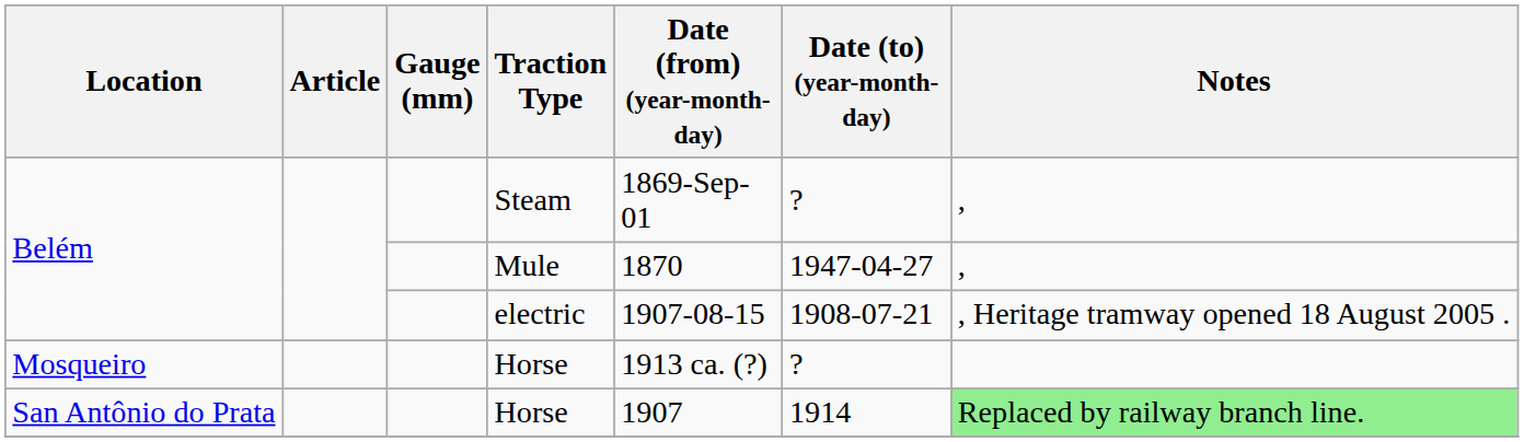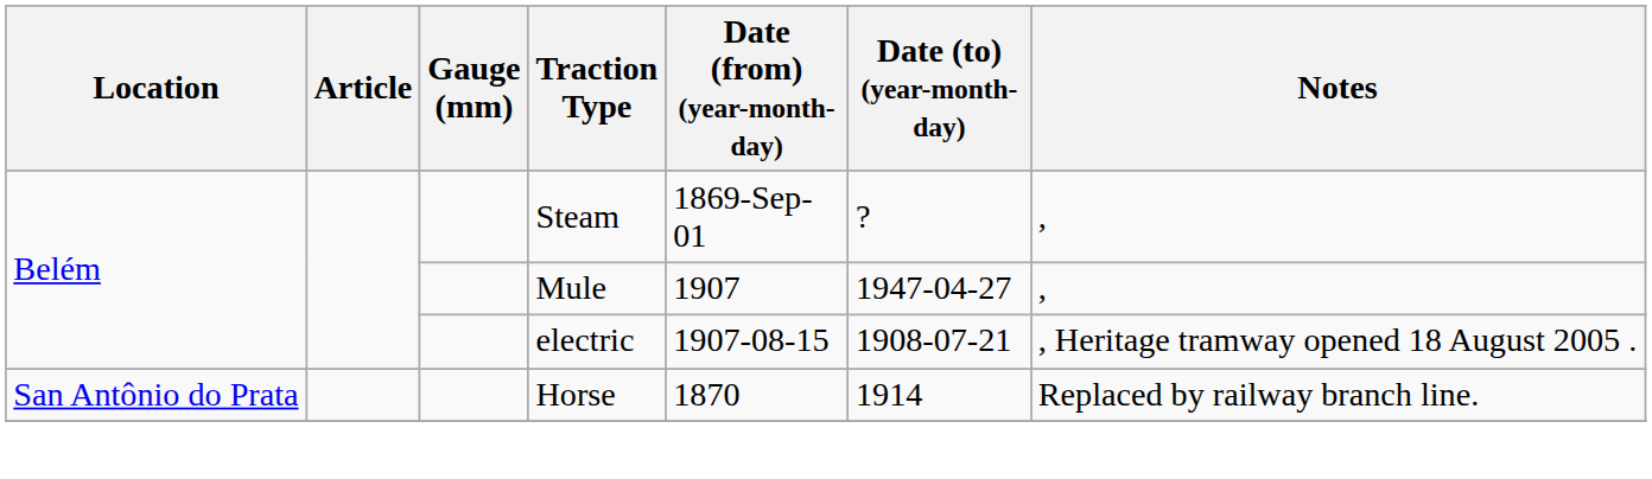 <table class="wikitable sortable">
 <tr>
 <th>Location</th>
 <th>Article</th>
 <th>Gauge<br> (mm)</th>
 <th>Traction<br>Type</th>
 <th width=80px>Date (from)<br><small>(year-month-day)</small></th>
 <th width=80px>Date (to)<br><small>(year-month-day)</small></th>
 <th>Notes</th>
 </tr>
 <tr>
 <td rowspan="3"><a href='#'>Belém</a></td>
 <td rowspan="3"> </td>
 <td align=right></td>
 <td>Steam</td>
 <td>1869-Sep-01</td>
 <td>?</td>
 <td>, </td>
 </tr>
 <tr>
 <td align=right></td>
 <td>Mule</td>
-<td>1870</td>
+<td>1907</td>
 <td>1947-04-27</td>
 <td>, </td>
 </tr>
 <tr>
 <td align=right></td>
 <td>electric</td>
 <td>1907-08-15</td>
 <td>1908-07-21</td>
 <td>,  Heritage tramway opened 18 August 2005 .</td>
 </tr>
 <tr>
-<td><a href='#'>Mosqueiro</a></td>
-<td> </td>
-<td align=right></td>
-<td>Horse</td>
-<td>1913 ca. (?)</td>
-<td>?</td>
-<td></td>
-</tr>
-<tr>
 <td><a href='#'>San Antônio do Prata</a></td>
 <td> </td>
 <td align=right></td>
 <td>Horse</td>
-<td>1907</td>
+<td>1870</td>
 <td>1914</td>
-<td style="background: lightgreen;"> Replaced by railway branch line.</td>
+<td> Replaced by railway branch line.</td>
 </tr>
 <tr>
 </tr>
 </table>
